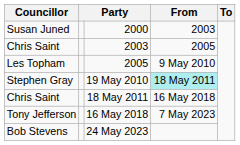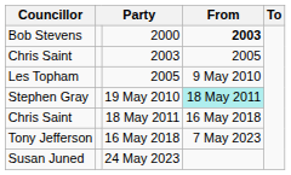 <table class=wikitable>
 <tr>
 <th>Councillor</th>
 <th colspan=2>Party</th>
 <th>From</th>
 <th>To</th>
 </tr>
 <tr>
-<td>Susan Juned</td>
+<td>Bob Stevens</td>
 <td></td>
 <td align=right>2000</td>
-<td align=right>2003</td>
+<td align=right><strong>2003</strong></td>
 </tr>
 <tr>
 <td>Chris Saint</td>
 <td></td>
 <td align=right>2003</td>
 <td align=right>2005</td>
 </tr>
 <tr>
 <td>Les Topham</td>
 <td></td>
 <td align=right>2005</td>
 <td align=right>9 May 2010</td>
 </tr>
 <tr>
 <td>Stephen Gray</td>
 <td></td>
 <td align=right>19 May 2010</td>
 <td align=right style="background: paleturquoise;">18 May 2011</td>
 </tr>
 <tr>
 <td>Chris Saint</td>
 <td></td>
 <td align=right>18 May 2011</td>
 <td align=right>16 May 2018</td>
 </tr>
 <tr>
 <td>Tony Jefferson</td>
 <td></td>
 <td align=right>16 May 2018</td>
 <td align=right>7 May 2023</td>
 </tr>
 <tr>
-<td>Bob Stevens</td>
+<td>Susan Juned</td>
 <td></td>
 <td align=right>24 May 2023</td>
 <td align=right></td>
 </tr>
 </table>
